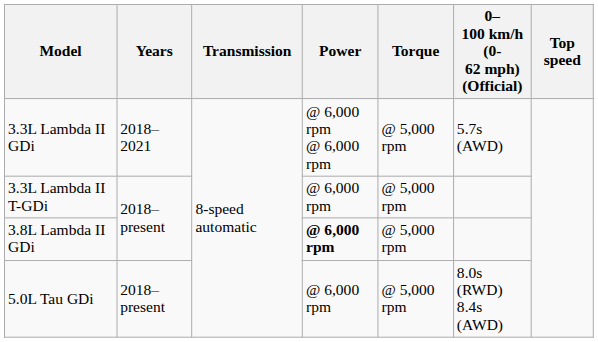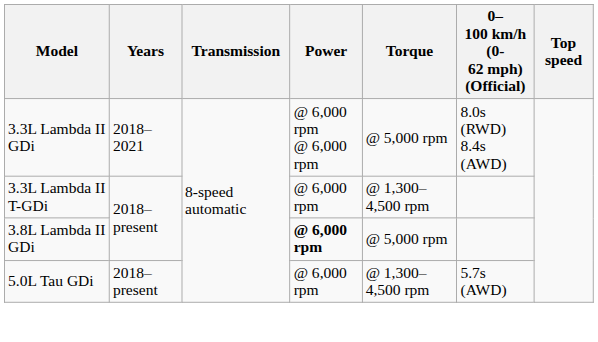 <table class="wikitable sortable collapsible">
 <tr>
 <th>Model</th>
 <th>Years</th>
 <th>Transmission</th>
 <th>Power</th>
 <th>Torque</th>
 <th>0–100 km/h<br>(0-62 mph)<br>(Official)</th>
 <th>Top speed</th>
 </tr>
 <tr>
 <td>3.3L Lambda II GDi</td>
 <td>2018–2021</td>
 <td rowspan=4>8-speed automatic</td>
 <td> @ 6,000 rpm<br> @ 6,000 rpm</td>
 <td> @ 5,000 rpm</td>
-<td>5.7s (AWD)</td>
+<td>8.0s (RWD)<br>8.4s (AWD)</td>
 <td rowspan=4></td>
 </tr>
 <tr>
 <td>3.3L Lambda II T-GDi</td>
 <td rowspan=2>2018–present</td>
 <td> @ 6,000 rpm</td>
-<td> @ 5,000 rpm</td>
+<td> @ 1,300–4,500 rpm</td>
 <td></td>
 </tr>
 <tr>
 <td>3.8L Lambda II GDi</td>
 <td><strong> @ 6,000 rpm</strong></td>
 <td> @ 5,000 rpm</td>
 <td></td>
 </tr>
 <tr>
 <td>5.0L Tau GDi</td>
 <td>2018–present</td>
 <td> @ 6,000 rpm</td>
-<td> @ 5,000 rpm</td>
-<td>8.0s (RWD)<br>8.4s (AWD)</td>
+<td> @ 1,300–4,500 rpm</td>
+<td>5.7s (AWD)</td>
 </tr>
 </table>
